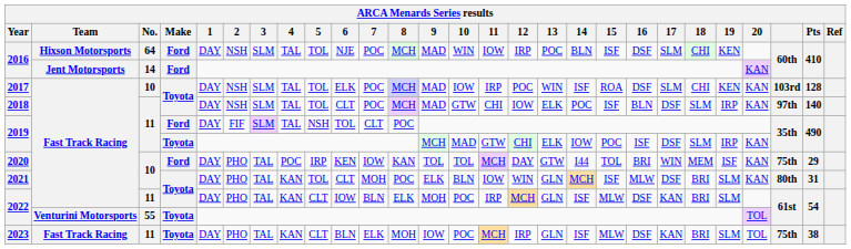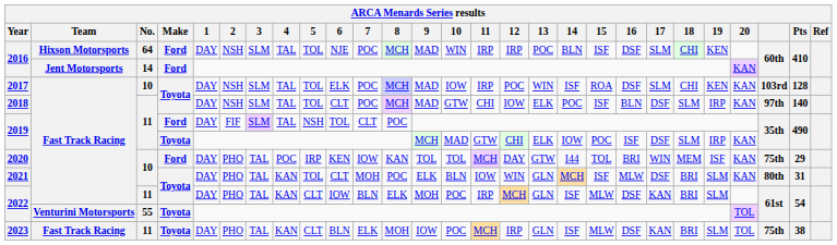 <table class="wikitable" style="text-align:center; font-size:75%">
 <tr>
 <th colspan="30"><a href='#'>ARCA Menards Series</a> results</th>
 </tr>
 <tr>
 <th>Year</th>
 <th>Team</th>
 <th>No.</th>
 <th>Make</th>
 <th>1</th>
 <th>2</th>
 <th>3</th>
 <th>4</th>
 <th>5</th>
 <th>6</th>
 <th>7</th>
 <th>8</th>
 <th>9</th>
 <th>10</th>
 <th>11</th>
 <th>12</th>
 <th>13</th>
 <th>14</th>
 <th>15</th>
 <th>16</th>
 <th>17</th>
 <th>18</th>
 <th>19</th>
 <th>20</th>
 <th></th>
 <th>Pts</th>
 <th>Ref</th>
 </tr>
 <tr>
 <th rowspan=2><a href='#'>2016</a></th>
 <th><a href='#'>Hixson Motorsports</a></th>
 <th>64</th>
 <th><a href='#'>Ford</a></th>
 <td><a href='#'>DAY</a></td>
 <td><a href='#'>NSH</a></td>
 <td><a href='#'>SLM</a></td>
 <td><a href='#'>TAL</a></td>
 <td><a href='#'>TOL</a></td>
 <td><a href='#'>NJE</a></td>
 <td><a href='#'>POC</a></td>
 <td style="background:#DFFFDF;"><a href='#'>MCH</a><br></td>
 <td><a href='#'>MAD</a></td>
 <td><a href='#'>WIN</a></td>
-<td><a href='#'>IOW</a></td>
+<td><a href='#'>IRP</a></td>
 <td><a href='#'>IRP</a></td>
 <td><a href='#'>POC</a></td>
 <td><a href='#'>BLN</a></td>
 <td><a href='#'>ISF</a></td>
 <td><a href='#'>DSF</a></td>
 <td><a href='#'>SLM</a></td>
 <td style="background:#DFFFDF;"><a href='#'>CHI</a><br></td>
 <td><a href='#'>KEN</a></td>
 <td></td>
 <th rowspan=2>60th</th>
 <th rowspan=2>410</th>
 <th rowspan=2></th>
 </tr>
 <tr>
 <th><a href='#'>Jent Motorsports</a></th>
 <th>14</th>
 <th><a href='#'>Ford</a></th>
 <td colspan=19></td>
 <td style="background:#EFCFFF;"><a href='#'>KAN</a><br></td>
 </tr>
 <tr>
 <th><a href='#'>2017</a></th>
 <th rowspan=7><a href='#'>Fast Track Racing</a></th>
 <th>10</th>
 <th rowspan=2><a href='#'>Toyota</a></th>
 <td><a href='#'>DAY</a></td>
 <td><a href='#'>NSH</a></td>
 <td><a href='#'>SLM</a></td>
 <td><a href='#'>TAL</a></td>
 <td><a href='#'>TOL</a></td>
 <td><a href='#'>ELK</a></td>
 <td><a href='#'>POC</a></td>
 <td style="background:#CFCFFF;"><a href='#'>MCH</a><br></td>
 <td><a href='#'>MAD</a></td>
 <td><a href='#'>IOW</a></td>
 <td><a href='#'>IRP</a></td>
 <td><a href='#'>POC</a></td>
 <td><a href='#'>WIN</a></td>
 <td><a href='#'>ISF</a></td>
 <td><a href='#'>ROA</a></td>
 <td><a href='#'>DSF</a></td>
 <td><a href='#'>SLM</a></td>
 <td><a href='#'>CHI</a></td>
 <td><a href='#'>KEN</a></td>
 <td><a href='#'>KAN</a></td>
 <th>103rd</th>
 <th>128</th>
 <th></th>
 </tr>
 <tr>
 <th><a href='#'>2018</a></th>
 <th rowspan=3>11</th>
 <td><a href='#'>DAY</a></td>
 <td><a href='#'>NSH</a></td>
 <td><a href='#'>SLM</a></td>
 <td><a href='#'>TAL</a></td>
 <td><a href='#'>TOL</a></td>
 <td><a href='#'>CLT</a></td>
 <td><a href='#'>POC</a></td>
 <td style="background:#EFCFFF;"><a href='#'>MCH</a><br></td>
 <td><a href='#'>MAD</a></td>
 <td><a href='#'>GTW</a></td>
 <td><a href='#'>CHI</a></td>
 <td><a href='#'>IOW</a></td>
 <td><a href='#'>ELK</a></td>
 <td><a href='#'>POC</a></td>
 <td><a href='#'>ISF</a></td>
 <td><a href='#'>BLN</a></td>
 <td><a href='#'>DSF</a></td>
 <td><a href='#'>SLM</a></td>
 <td><a href='#'>IRP</a></td>
 <td><a href='#'>KAN</a></td>
 <th>97th</th>
 <th>140</th>
 <th></th>
 </tr>
 <tr>
 <th rowspan=2><a href='#'>2019</a></th>
 <th><a href='#'>Ford</a></th>
 <td><a href='#'>DAY</a></td>
 <td><a href='#'>FIF</a></td>
 <td style="background:#EFCFFF;"><a href='#'>SLM</a><br></td>
 <td><a href='#'>TAL</a></td>
 <td><a href='#'>NSH</a></td>
 <td><a href='#'>TOL</a></td>
 <td><a href='#'>CLT</a></td>
 <td><a href='#'>POC</a></td>
 <td colspan=12></td>
 <th rowspan=2>35th</th>
 <th rowspan=2>490</th>
 <th rowspan=2></th>
 </tr>
 <tr>
 <th><a href='#'>Toyota</a></th>
 <td colspan=8></td>
 <td style="background:#DFFFDF;"><a href='#'>MCH</a><br></td>
 <td><a href='#'>MAD</a></td>
 <td><a href='#'>GTW</a></td>
 <td style="background:#DFFFDF;"><a href='#'>CHI</a><br></td>
 <td><a href='#'>ELK</a></td>
 <td><a href='#'>IOW</a></td>
 <td><a href='#'>POC</a></td>
 <td><a href='#'>ISF</a></td>
 <td><a href='#'>DSF</a></td>
 <td><a href='#'>SLM</a></td>
 <td><a href='#'>IRP</a></td>
 <td><a href='#'>KAN</a></td>
 </tr>
 <tr>
 <th><a href='#'>2020</a></th>
 <th rowspan=2>10</th>
 <th><a href='#'>Ford</a></th>
 <td><a href='#'>DAY</a></td>
 <td><a href='#'>PHO</a></td>
 <td><a href='#'>TAL</a></td>
 <td><a href='#'>POC</a></td>
 <td><a href='#'>IRP</a></td>
 <td><a href='#'>KEN</a></td>
 <td><a href='#'>IOW</a></td>
 <td><a href='#'>KAN</a></td>
 <td><a href='#'>TOL</a></td>
 <td><a href='#'>TOL</a></td>
 <td style="background:#EFCFFF;"><a href='#'>MCH</a><br></td>
 <td><a href='#'>DAY</a></td>
 <td><a href='#'>GTW</a></td>
 <td><a href='#'>I44</a></td>
 <td><a href='#'>TOL</a></td>
 <td><a href='#'>BRI</a></td>
 <td><a href='#'>WIN</a></td>
 <td><a href='#'>MEM</a></td>
 <td><a href='#'>ISF</a></td>
 <td><a href='#'>KAN</a></td>
 <th>75th</th>
 <th>29</th>
 <th></th>
 </tr>
 <tr>
 <th><a href='#'>2021</a></th>
 <th rowspan=2><a href='#'>Toyota</a></th>
 <td><a href='#'>DAY</a></td>
 <td><a href='#'>PHO</a></td>
 <td><a href='#'>TAL</a></td>
 <td><a href='#'>KAN</a></td>
 <td><a href='#'>TOL</a></td>
 <td><a href='#'>CLT</a></td>
 <td><a href='#'>MOH</a></td>
 <td><a href='#'>POC</a></td>
 <td><a href='#'>ELK</a></td>
 <td><a href='#'>BLN</a></td>
 <td><a href='#'>IOW</a></td>
 <td><a href='#'>WIN</a></td>
 <td><a href='#'>GLN</a></td>
 <td style="background:#FFDF9F;"><a href='#'>MCH</a><br></td>
 <td><a href='#'>ISF</a></td>
 <td><a href='#'>MLW</a></td>
 <td><a href='#'>DSF</a></td>
 <td><a href='#'>BRI</a></td>
 <td><a href='#'>SLM</a></td>
 <td><a href='#'>KAN</a></td>
 <th>80th</th>
 <th>31</th>
 <th></th>
 </tr>
 <tr>
 <th rowspan=2><a href='#'>2022</a></th>
 <th>11</th>
 <td><a href='#'>DAY</a></td>
 <td><a href='#'>PHO</a></td>
 <td><a href='#'>TAL</a></td>
 <td><a href='#'>KAN</a></td>
 <td><a href='#'>CLT</a></td>
 <td><a href='#'>IOW</a></td>
 <td><a href='#'>BLN</a></td>
 <td><a href='#'>ELK</a></td>
 <td><a href='#'>MOH</a></td>
 <td><a href='#'>POC</a></td>
 <td><a href='#'>IRP</a></td>
 <td style="background:#FFDF9F;"><a href='#'>MCH</a><br></td>
 <td><a href='#'>GLN</a></td>
 <td><a href='#'>ISF</a></td>
 <td><a href='#'>MLW</a></td>
 <td><a href='#'>DSF</a></td>
 <td><a href='#'>KAN</a></td>
 <td><a href='#'>BRI</a></td>
 <td><a href='#'>SLM</a></td>
 <td></td>
 <th rowspan=2>61st</th>
 <th rowspan=2>54</th>
 <th rowspan=2></th>
 </tr>
 <tr>
 <th><a href='#'>Venturini Motorsports</a></th>
 <th>55</th>
 <th><a href='#'>Toyota</a></th>
 <td colspan=19></td>
 <td style="background:#EFCFFF;"><a href='#'>TOL</a><br></td>
 </tr>
 <tr>
 <th><a href='#'>2023</a></th>
 <th><a href='#'>Fast Track Racing</a></th>
 <th>11</th>
 <th><a href='#'>Toyota</a></th>
 <td><a href='#'>DAY</a></td>
 <td><a href='#'>PHO</a></td>
 <td><a href='#'>TAL</a></td>
 <td><a href='#'>KAN</a></td>
 <td><a href='#'>CLT</a></td>
 <td><a href='#'>BLN</a></td>
 <td><a href='#'>ELK</a></td>
 <td><a href='#'>MOH</a></td>
 <td><a href='#'>IOW</a></td>
 <td><a href='#'>POC</a></td>
 <td style="background:#FFDF9F;"><a href='#'>MCH</a><br></td>
 <td><a href='#'>IRP</a></td>
 <td><a href='#'>GLN</a></td>
 <td><a href='#'>ISF</a></td>
 <td><a href='#'>MLW</a></td>
 <td><a href='#'>DSF</a></td>
 <td><a href='#'>KAN</a></td>
 <td><a href='#'>BRI</a></td>
 <td><a href='#'>SLM</a></td>
 <td><a href='#'>TOL</a></td>
 <th>75th</th>
 <th>38</th>
 <th></th>
 </tr>
 </table>
